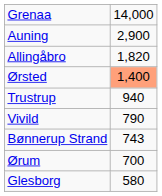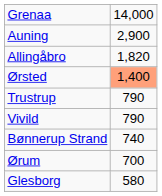 <table class="wikitable" style="margin-right:1em">
 <tr>
 <td><a href='#'>Grenaa</a></td>
 <td align="center">14,000</td>
 </tr>
 <tr>
 <td><a href='#'>Auning</a></td>
 <td align="center">2,900</td>
 </tr>
 <tr>
 <td><a href='#'>Allingåbro</a></td>
 <td align="center">1,820</td>
 </tr>
 <tr>
 <td><a href='#'>Ørsted</a></td>
 <td align="center" style="background: lightsalmon;">1,400</td>
 </tr>
 <tr>
 <td><a href='#'>Trustrup</a></td>
-<td align="center">940</td>
+<td align="center">790</td>
 </tr>
 <tr>
 <td><a href='#'>Vivild</a></td>
 <td align="center">790</td>
 </tr>
 <tr>
 <td><a href='#'>Bønnerup Strand</a></td>
-<td align="center">743</td>
+<td align="center">740</td>
 </tr>
 <tr>
 <td><a href='#'>Ørum</a></td>
 <td align="center">700</td>
 </tr>
 <tr>
 <td><a href='#'>Glesborg</a></td>
 <td align="center">580</td>
 </tr>
 </table>
